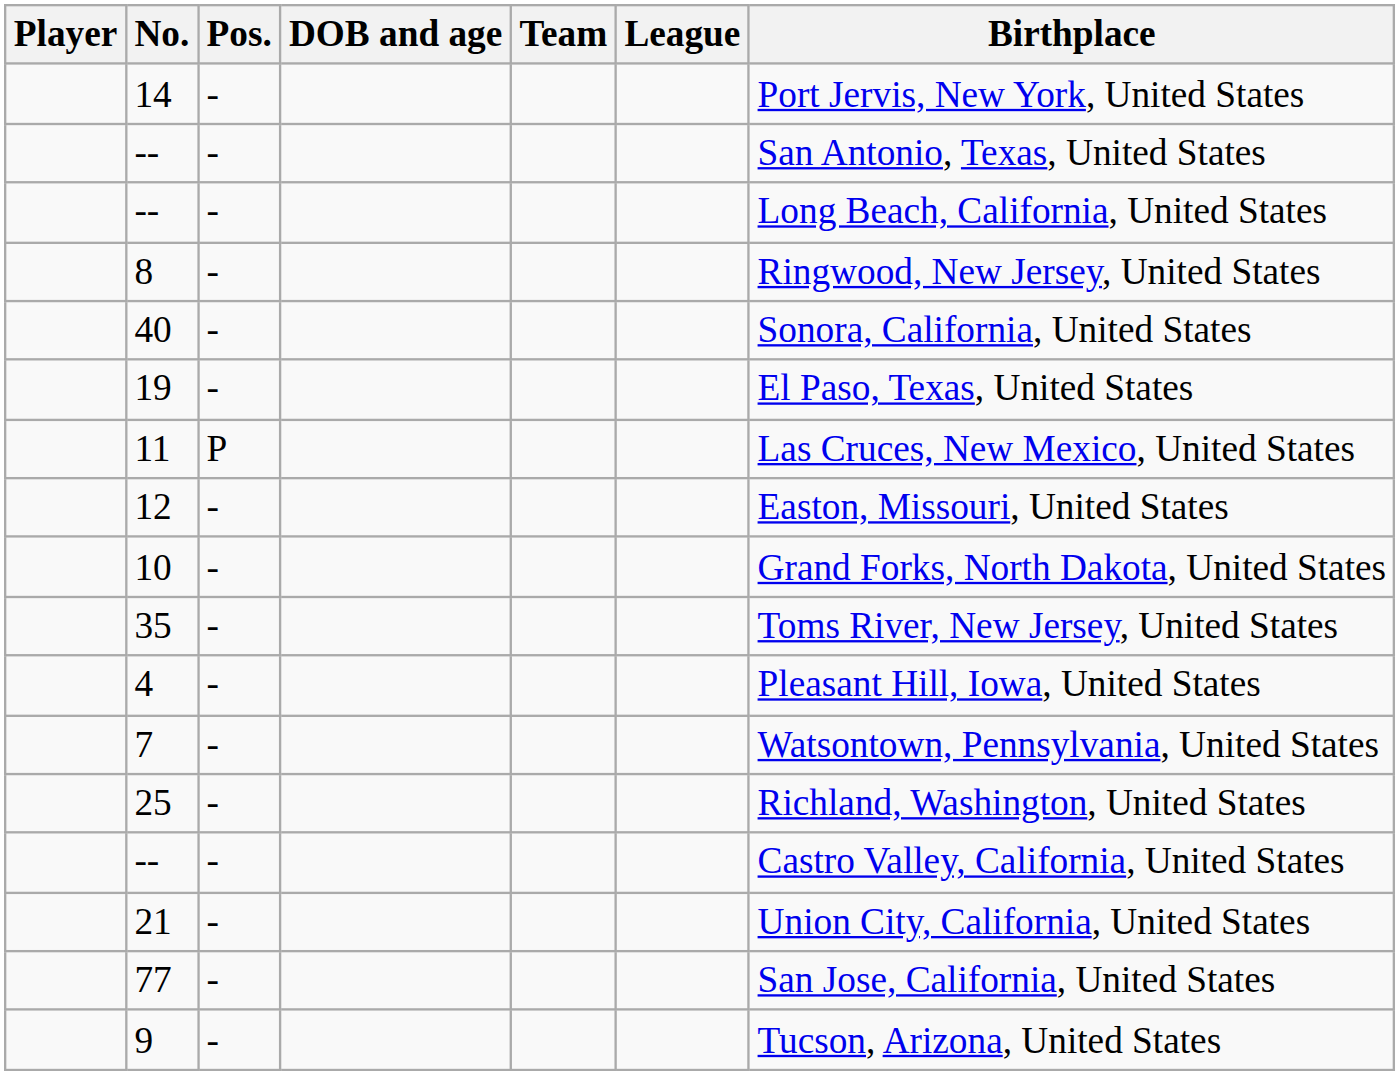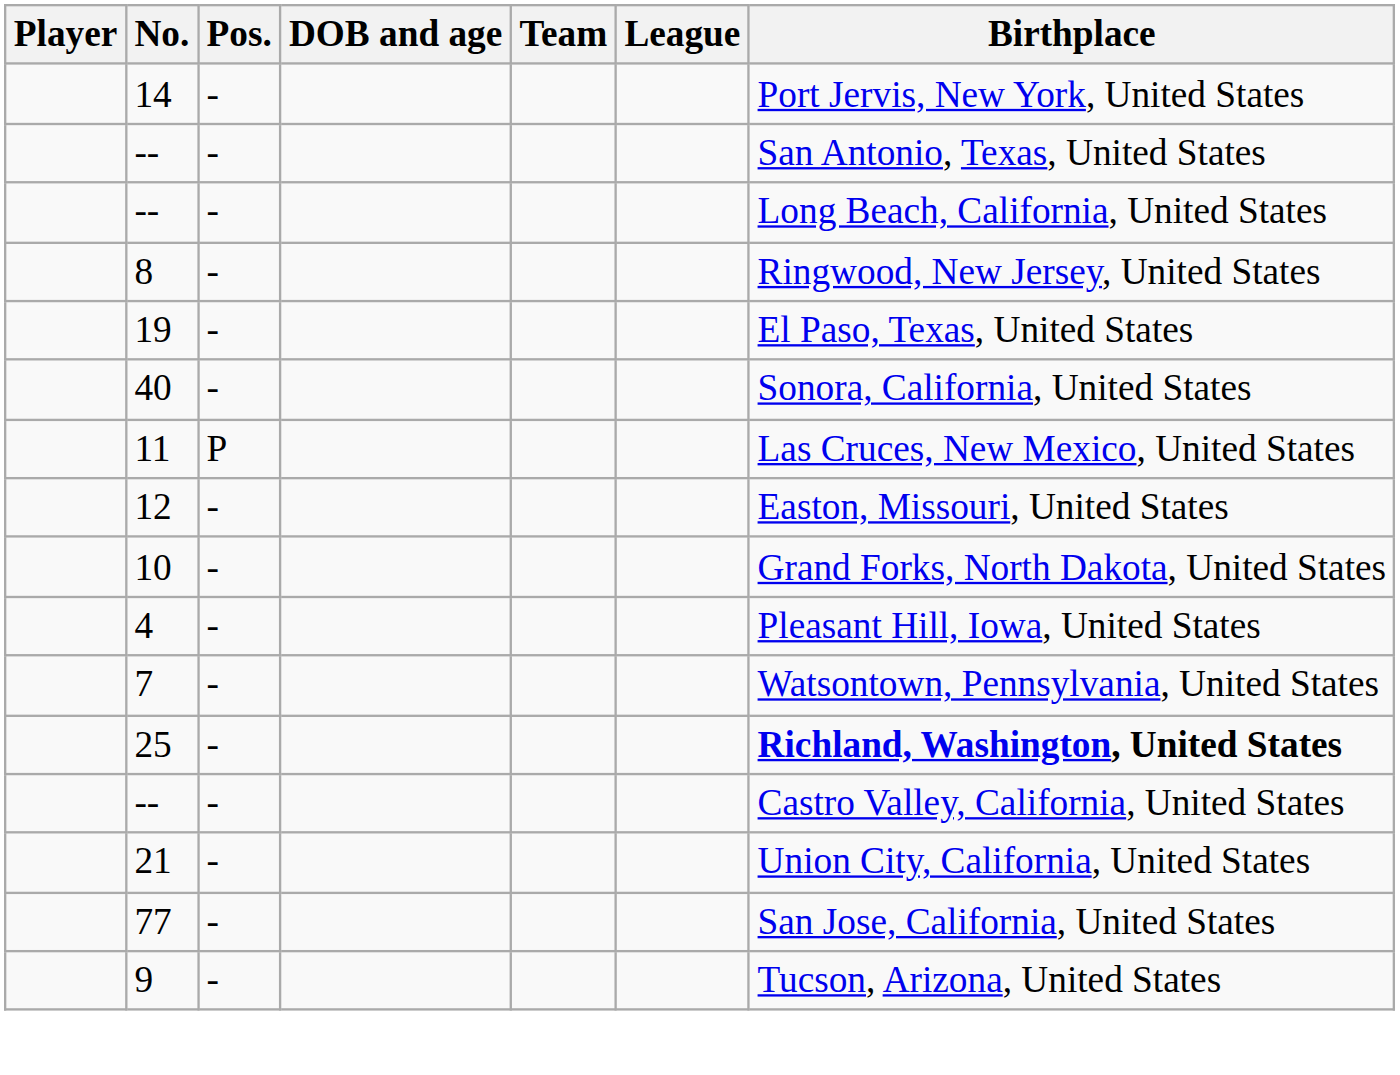 <table class="wikitable sortable">
 <tr>
 <th>Player</th>
 <th>No.</th>
 <th>Pos.</th>
 <th>DOB and age</th>
 <th>Team</th>
 <th>League</th>
 <th>Birthplace</th>
 </tr>
 <tr>
 <td></td>
 <td>14</td>
 <td>-</td>
 <td></td>
 <td></td>
 <td></td>
 <td><a href='#'>Port Jervis, New York</a>, United States</td>
 </tr>
 <tr>
 <td></td>
 <td>--</td>
 <td>-</td>
 <td></td>
 <td></td>
 <td></td>
 <td><a href='#'>San Antonio</a>, <a href='#'>Texas</a>, United States</td>
 </tr>
 <tr>
 <td></td>
 <td>--</td>
 <td>-</td>
 <td></td>
 <td></td>
 <td></td>
 <td><a href='#'>Long Beach, California</a>, United States</td>
 </tr>
 <tr>
 <td></td>
 <td>8</td>
 <td>-</td>
 <td></td>
 <td></td>
 <td></td>
 <td><a href='#'>Ringwood, New Jersey</a>, United States</td>
 </tr>
 <tr>
 <td></td>
+<td>19</td>
+<td>-</td>
+<td></td>
+<td></td>
+<td></td>
+<td><a href='#'>El Paso, Texas</a>, United States</td>
+</tr>
+<tr>
+<td></td>
 <td>40</td>
 <td>-</td>
 <td></td>
 <td></td>
 <td></td>
 <td><a href='#'>Sonora, California</a>, United States</td>
-</tr>
-<tr>
-<td></td>
-<td>19</td>
-<td>-</td>
-<td></td>
-<td></td>
-<td></td>
-<td><a href='#'>El Paso, Texas</a>, United States</td>
 </tr>
 <tr>
 <td></td>
 <td>11</td>
 <td>P</td>
 <td></td>
 <td></td>
 <td></td>
 <td><a href='#'>Las Cruces, New Mexico</a>, United States</td>
 </tr>
 <tr>
 <td></td>
 <td>12</td>
 <td>-</td>
 <td></td>
 <td></td>
 <td></td>
 <td><a href='#'>Easton, Missouri</a>, United States</td>
 </tr>
 <tr>
 <td></td>
 <td>10</td>
 <td>-</td>
 <td></td>
 <td></td>
 <td></td>
 <td><a href='#'>Grand Forks, North Dakota</a>, United States</td>
 </tr>
 <tr>
 <td></td>
-<td>35</td>
-<td>-</td>
-<td></td>
-<td></td>
-<td></td>
-<td><a href='#'>Toms River, New Jersey</a>, United States</td>
-</tr>
-<tr>
-<td></td>
 <td>4</td>
 <td>-</td>
 <td></td>
 <td></td>
 <td></td>
 <td><a href='#'>Pleasant Hill, Iowa</a>, United States</td>
 </tr>
 <tr>
 <td></td>
 <td>7</td>
 <td>-</td>
 <td></td>
 <td></td>
 <td></td>
 <td><a href='#'>Watsontown, Pennsylvania</a>, United States</td>
 </tr>
 <tr>
 <td></td>
 <td>25</td>
 <td>-</td>
 <td></td>
 <td></td>
 <td></td>
-<td><a href='#'>Richland, Washington</a>, United States</td>
+<td><strong><a href='#'>Richland, Washington</a>, United States</strong></td>
 </tr>
 <tr>
 <td></td>
 <td>--</td>
 <td>-</td>
 <td></td>
 <td></td>
 <td></td>
 <td><a href='#'>Castro Valley, California</a>, United States</td>
 </tr>
 <tr>
 <td></td>
 <td>21</td>
 <td>-</td>
 <td></td>
 <td></td>
 <td></td>
 <td><a href='#'>Union City, California</a>, United States</td>
 </tr>
 <tr>
 <td></td>
 <td>77</td>
 <td>-</td>
 <td></td>
 <td></td>
 <td></td>
 <td><a href='#'>San Jose, California</a>, United States</td>
 </tr>
 <tr>
 <td></td>
 <td>9</td>
 <td>-</td>
 <td></td>
 <td></td>
 <td></td>
 <td><a href='#'>Tucson</a>, <a href='#'>Arizona</a>, United States</td>
 </tr>
 </table>
